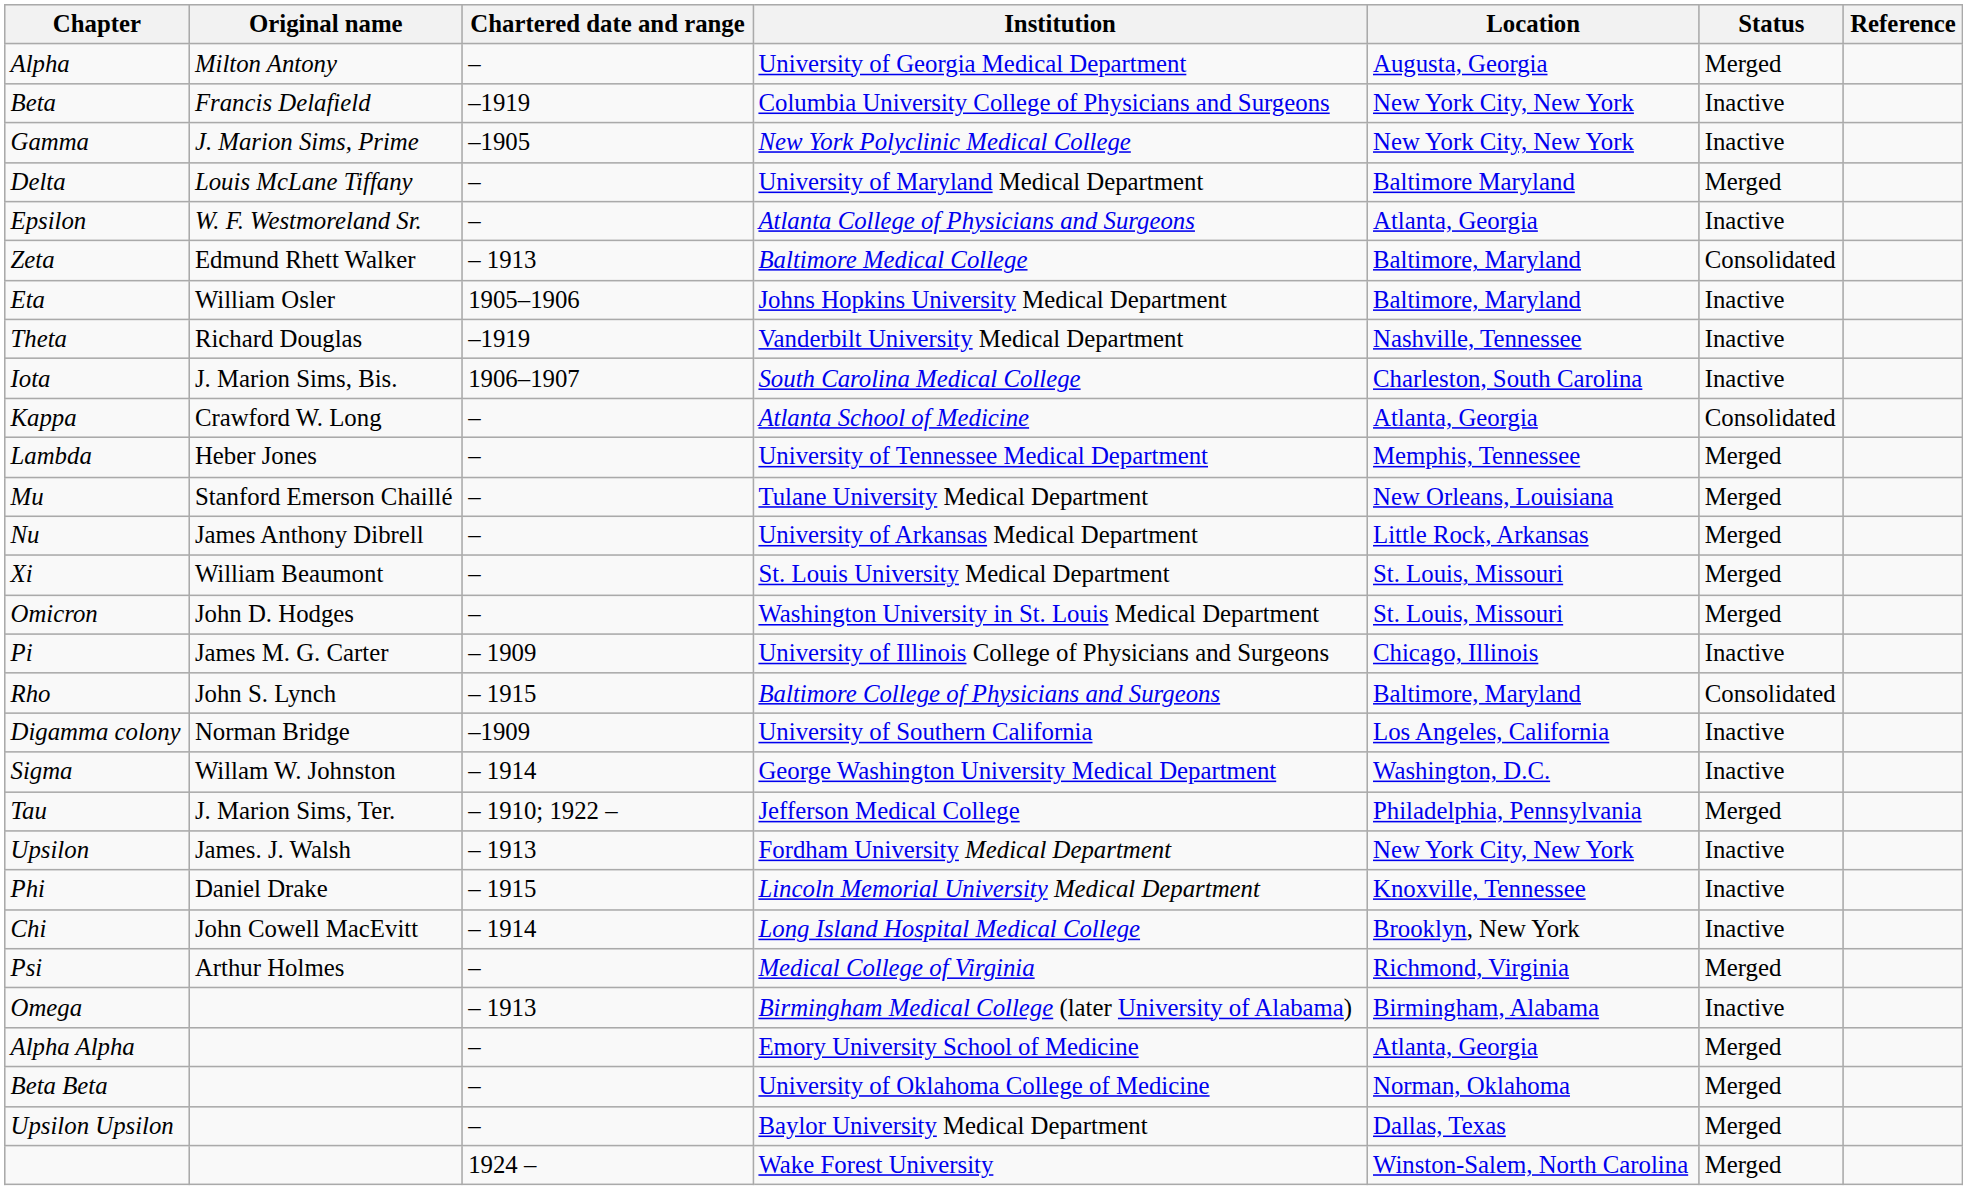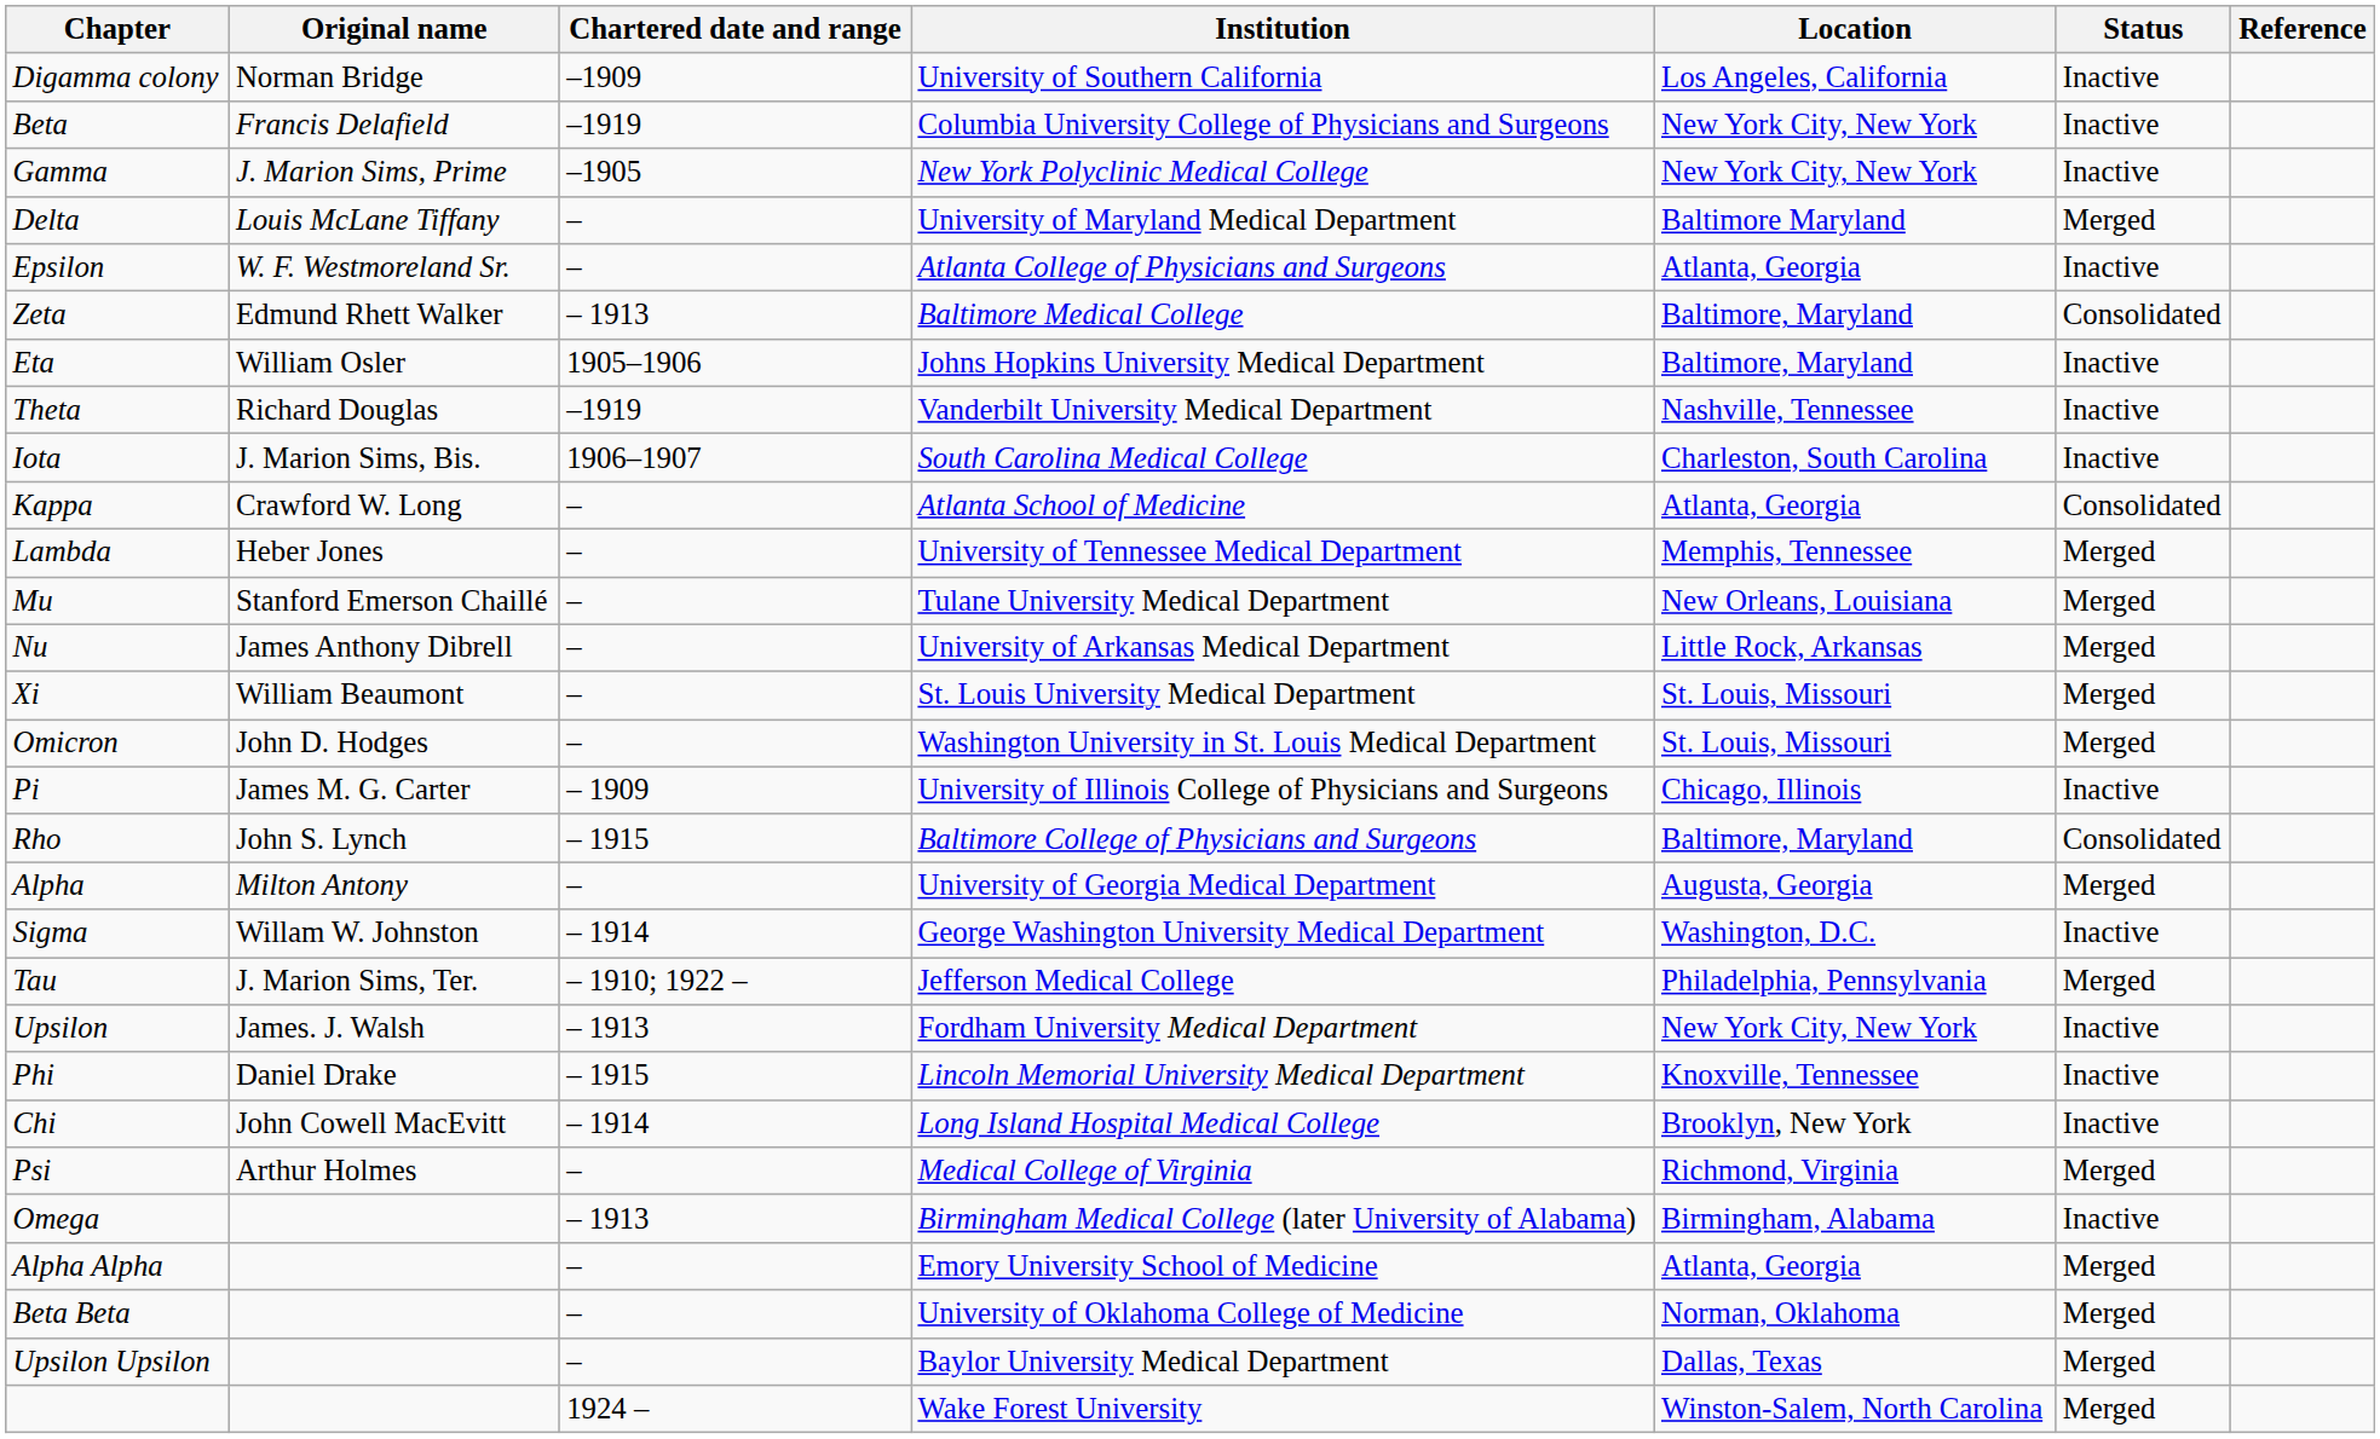 <table class="wikitable sortable" " style="width:100%;">
 <tr>
 <th>Chapter</th>
 <th>Original name</th>
 <th>Chartered date and range</th>
 <th>Institution</th>
 <th>Location</th>
 <th>Status</th>
 <th>Reference</th>
 </tr>
 <tr>
-<td><em>Alpha</em></td>
-<td><em>Milton Antony</em></td>
-<td> – </td>
-<td><a href='#'>University of Georgia Medical Department</a></td>
-<td><a href='#'>Augusta, Georgia</a></td>
-<td>Merged</td>
+<td><em>Digamma colony</em></td>
+<td>Norman Bridge</td>
+<td>–1909</td>
+<td><a href='#'>University of Southern California</a></td>
+<td><a href='#'>Los Angeles, California</a></td>
+<td>Inactive</td>
 <td></td>
 </tr>
 <tr>
 <td><em>Beta</em></td>
 <td><em>Francis Delafield</em></td>
 <td>–1919</td>
 <td><a href='#'>Columbia University College of Physicians and Surgeons</a></td>
 <td><a href='#'>New York City, New York</a></td>
 <td>Inactive</td>
 <td></td>
 </tr>
 <tr>
 <td><em>Gamma</em></td>
 <td><em>J. Marion Sims, Prime</em></td>
 <td>–1905</td>
 <td><em><a href='#'>New York Polyclinic Medical College</a></em></td>
 <td><a href='#'>New York City, New York</a></td>
 <td>Inactive</td>
 <td></td>
 </tr>
 <tr>
 <td><em>Delta</em></td>
 <td><em>Louis McLane Tiffany</em></td>
 <td> – </td>
 <td><a href='#'>University of Maryland</a> Medical Department</td>
 <td><a href='#'>Baltimore Maryland</a></td>
 <td>Merged</td>
 <td></td>
 </tr>
 <tr>
 <td><em>Epsilon</em></td>
 <td><em>W. F. Westmoreland Sr.</em></td>
 <td> – </td>
 <td><em><a href='#'>Atlanta College of Physicians and Surgeons</a></em></td>
 <td><a href='#'>Atlanta, Georgia</a></td>
 <td>Inactive</td>
 <td></td>
 </tr>
 <tr>
 <td><em>Zeta</em></td>
 <td>Edmund Rhett Walker</td>
 <td> – 1913</td>
 <td><em><a href='#'>Baltimore Medical College</a></em></td>
 <td><a href='#'>Baltimore, Maryland</a></td>
 <td>Consolidated</td>
 <td></td>
 </tr>
 <tr>
 <td><em>Eta</em></td>
 <td>William Osler</td>
 <td>1905–1906</td>
 <td><a href='#'>Johns Hopkins University</a> Medical Department</td>
 <td><a href='#'>Baltimore, Maryland</a></td>
 <td>Inactive</td>
 <td></td>
 </tr>
 <tr>
 <td><em>Theta</em></td>
 <td>Richard Douglas</td>
 <td>–1919</td>
 <td><a href='#'>Vanderbilt University</a> Medical Department</td>
 <td><a href='#'>Nashville, Tennessee</a></td>
 <td>Inactive</td>
 <td></td>
 </tr>
 <tr>
 <td><em>Iota</em></td>
 <td>J. Marion Sims, Bis.</td>
 <td>1906–1907</td>
 <td><em><a href='#'>South Carolina Medical College</a></em></td>
 <td><a href='#'>Charleston, South Carolina</a></td>
 <td>Inactive</td>
 <td></td>
 </tr>
 <tr>
 <td><em>Kappa</em></td>
 <td>Crawford W. Long</td>
 <td> – </td>
 <td><em><a href='#'>Atlanta School of Medicine</a></em></td>
 <td><a href='#'>Atlanta, Georgia</a></td>
 <td>Consolidated</td>
 <td></td>
 </tr>
 <tr>
 <td><em>Lambda</em></td>
 <td>Heber Jones</td>
 <td> – </td>
 <td><a href='#'>University of Tennessee Medical Department</a></td>
 <td><a href='#'>Memphis, Tennessee</a></td>
 <td>Merged</td>
 <td></td>
 </tr>
 <tr>
 <td><em>Mu</em></td>
 <td>Stanford Emerson Chaillé</td>
 <td> – </td>
 <td><a href='#'>Tulane University</a> Medical Department</td>
 <td><a href='#'>New Orleans, Louisiana</a></td>
 <td>Merged</td>
 <td></td>
 </tr>
 <tr>
 <td><em>Nu</em></td>
 <td>James Anthony Dibrell</td>
 <td> – </td>
 <td><a href='#'>University of Arkansas</a> Medical Department</td>
 <td><a href='#'>Little Rock, Arkansas</a></td>
 <td>Merged</td>
 <td></td>
 </tr>
 <tr>
 <td><em>Xi</em></td>
 <td>William Beaumont</td>
 <td> – </td>
 <td><a href='#'>St. Louis University</a> Medical Department</td>
 <td><a href='#'>St. Louis, Missouri</a></td>
 <td>Merged</td>
 <td></td>
 </tr>
 <tr>
 <td><em>Omicron</em></td>
 <td>John D. Hodges</td>
 <td> – </td>
 <td><a href='#'>Washington University in St. Louis</a> Medical Department</td>
 <td><a href='#'>St. Louis, Missouri</a></td>
 <td>Merged</td>
 <td></td>
 </tr>
 <tr>
 <td><em>Pi</em></td>
 <td>James M. G. Carter</td>
 <td> – 1909</td>
 <td><a href='#'>University of Illinois</a> College of Physicians and Surgeons</td>
 <td><a href='#'>Chicago, Illinois</a></td>
 <td>Inactive</td>
 <td></td>
 </tr>
 <tr>
 <td><em>Rho</em></td>
 <td>John S. Lynch</td>
 <td> – 1915</td>
 <td><em><a href='#'>Baltimore College of Physicians and Surgeons</a></em></td>
 <td><a href='#'>Baltimore, Maryland</a></td>
 <td>Consolidated</td>
 <td></td>
 </tr>
 <tr>
-<td><em>Digamma colony</em></td>
-<td>Norman Bridge</td>
-<td>–1909</td>
-<td><a href='#'>University of Southern California</a></td>
-<td><a href='#'>Los Angeles, California</a></td>
-<td>Inactive</td>
+<td><em>Alpha</em></td>
+<td><em>Milton Antony</em></td>
+<td> – </td>
+<td><a href='#'>University of Georgia Medical Department</a></td>
+<td><a href='#'>Augusta, Georgia</a></td>
+<td>Merged</td>
 <td></td>
 </tr>
 <tr>
 <td><em>Sigma</em></td>
 <td>Willam W. Johnston</td>
 <td> – 1914</td>
 <td><a href='#'>George Washington University Medical Department</a></td>
 <td><a href='#'>Washington, D.C.</a></td>
 <td>Inactive</td>
 <td></td>
 </tr>
 <tr>
 <td><em>Tau</em></td>
 <td>J. Marion Sims, Ter.</td>
 <td> – 1910; 1922 –</td>
 <td><a href='#'>Jefferson Medical College</a></td>
 <td><a href='#'>Philadelphia, Pennsylvania</a></td>
 <td>Merged</td>
 <td></td>
 </tr>
 <tr>
 <td><em>Upsilon</em></td>
 <td>James. J. Walsh</td>
 <td> – 1913</td>
 <td><a href='#'>Fordham University</a> <em>Medical Department</em></td>
 <td><a href='#'>New York City, New York</a></td>
 <td>Inactive</td>
 <td></td>
 </tr>
 <tr>
 <td><em>Phi</em></td>
 <td>Daniel Drake</td>
 <td> – 1915</td>
 <td><em><a href='#'>Lincoln Memorial University</a> Medical Department</em></td>
 <td><a href='#'>Knoxville, Tennessee</a></td>
 <td>Inactive</td>
 <td></td>
 </tr>
 <tr>
 <td><em>Chi</em></td>
 <td>John Cowell MacEvitt</td>
 <td> – 1914</td>
 <td><em><a href='#'>Long Island Hospital Medical College</a></em></td>
 <td><a href='#'>Brooklyn</a>, New York</td>
 <td>Inactive</td>
 <td></td>
 </tr>
 <tr>
 <td><em>Psi</em></td>
 <td>Arthur Holmes</td>
 <td> – </td>
 <td><em><a href='#'>Medical College of Virginia</a></em></td>
 <td><a href='#'>Richmond, Virginia</a></td>
 <td>Merged</td>
 <td></td>
 </tr>
 <tr>
 <td><em>Omega</em></td>
 <td></td>
 <td> – 1913</td>
 <td><em><a href='#'>Birmingham Medical College</a></em> (later <a href='#'>University of Alabama</a>)</td>
 <td><a href='#'>Birmingham, Alabama</a></td>
 <td>Inactive</td>
 <td></td>
 </tr>
 <tr>
 <td><em>Alpha Alpha</em></td>
 <td></td>
 <td> – </td>
 <td><a href='#'>Emory University School of Medicine</a></td>
 <td><a href='#'>Atlanta, Georgia</a></td>
 <td>Merged</td>
 <td></td>
 </tr>
 <tr>
 <td><em>Beta Beta</em></td>
 <td></td>
 <td> – </td>
 <td><a href='#'>University of Oklahoma College of Medicine</a></td>
 <td><a href='#'>Norman, Oklahoma</a></td>
 <td>Merged</td>
 <td></td>
 </tr>
 <tr>
 <td><em>Upsilon Upsilon</em></td>
 <td></td>
 <td> – </td>
 <td><a href='#'>Baylor University</a> Medical Department</td>
 <td><a href='#'>Dallas, Texas</a></td>
 <td>Merged</td>
 <td></td>
 </tr>
 <tr>
 <td></td>
 <td></td>
 <td>1924 – </td>
 <td><a href='#'>Wake Forest University</a></td>
 <td><a href='#'>Winston-Salem, North Carolina</a></td>
 <td>Merged</td>
 <td></td>
 </tr>
 </table>
